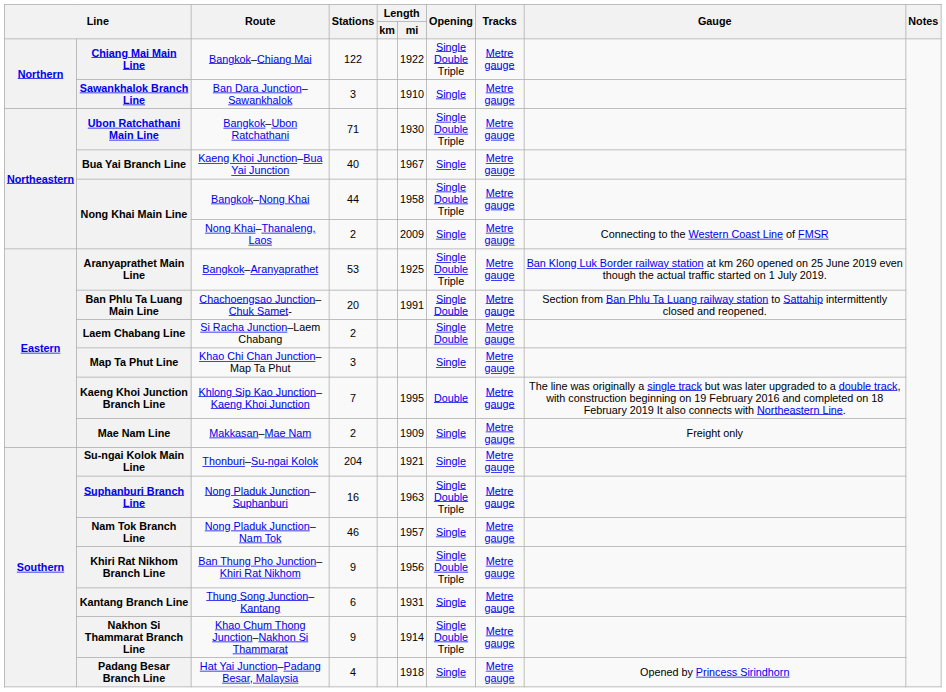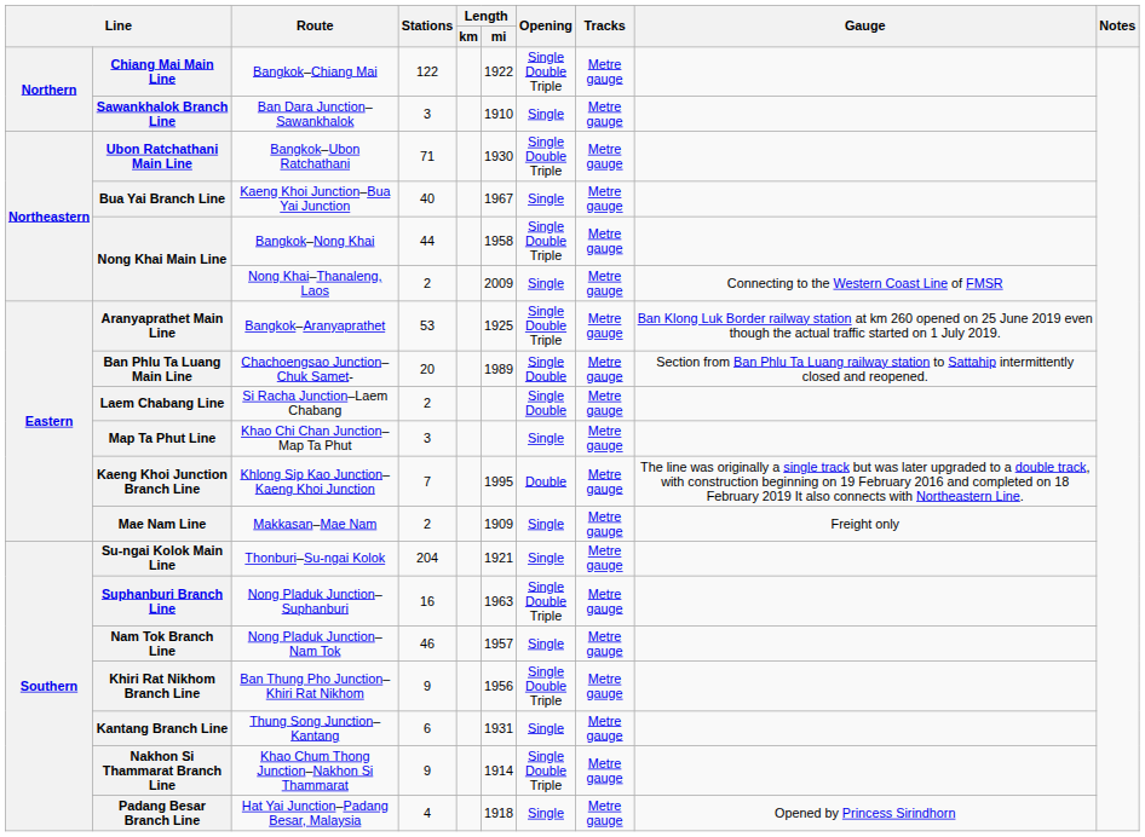 <table class="wikitable sortable" style="text-align:center; font-size:90%">
 <tr>
 <th rowspan="2" colspan="2">Line</th>
 <th rowspan="2"><strong>Route</strong></th>
 <th rowspan="2">Stations</th>
 <th colspan="2">Length</th>
 <th rowspan="2">Opening</th>
 <th rowspan="2">Tracks</th>
 <th rowspan="2" class=unsortable>Gauge</th>
 <th rowspan="2" class=unsortable>Notes</th>
 </tr>
 <tr>
 <th>km</th>
 <th>mi</th>
 </tr>
 <tr>
 <th rowspan="2"><a href='#'>Northern</a></th>
 <th rowspan="1"><a href='#'>Chiang Mai Main Line</a></th>
 <td><a href='#'>Bangkok</a>–<a href='#'>Chiang Mai</a></td>
 <td>122</td>
 <td></td>
 <td>1922</td>
 <td><a href='#'>Single</a><br><a href='#'>Double</a><br>Triple</td>
 <td><a href='#'>Metre gauge</a></td>
 <td></td>
 </tr>
 <tr>
 <th rowspan="1"><a href='#'>Sawankhalok Branch Line</a></th>
 <td><a href='#'>Ban Dara Junction</a>–<a href='#'>Sawankhalok</a></td>
 <td>3</td>
 <td></td>
 <td>1910</td>
 <td><a href='#'>Single</a></td>
 <td><a href='#'>Metre gauge</a></td>
 <td></td>
 </tr>
 <tr>
 <th rowspan="4"><a href='#'>Northeastern</a></th>
 <th rowspan="1"><a href='#'>Ubon Ratchathani Main Line</a></th>
 <td><a href='#'>Bangkok</a>–<a href='#'>Ubon Ratchathani</a></td>
 <td>71</td>
 <td></td>
 <td>1930</td>
 <td><a href='#'>Single</a><br><a href='#'>Double</a><br>Triple</td>
 <td><a href='#'>Metre gauge</a></td>
 <td></td>
 </tr>
 <tr>
 <th rowspan="1">Bua Yai Branch Line</th>
 <td><a href='#'>Kaeng Khoi Junction</a>–<a href='#'>Bua Yai Junction</a></td>
 <td>40</td>
 <td></td>
 <td>1967</td>
 <td><a href='#'>Single</a></td>
 <td><a href='#'>Metre gauge</a></td>
 <td></td>
 </tr>
 <tr>
 <th rowspan="2">Nong Khai Main Line</th>
 <td><a href='#'>Bangkok</a>–<a href='#'>Nong Khai</a></td>
 <td>44</td>
 <td></td>
 <td>1958</td>
 <td><a href='#'>Single</a><br><a href='#'>Double</a><br>Triple</td>
 <td><a href='#'>Metre gauge</a></td>
 <td></td>
 </tr>
 <tr>
 <td><a href='#'>Nong Khai</a>–<a href='#'>Thanaleng, Laos</a></td>
 <td>2</td>
 <td></td>
 <td>2009</td>
 <td><a href='#'>Single</a></td>
 <td><a href='#'>Metre gauge</a></td>
 <td>Connecting to the <a href='#'>Western Coast Line</a> of <a href='#'>FMSR</a></td>
 </tr>
 <tr>
 <th rowspan="6"><a href='#'>Eastern</a></th>
 <th rowspan="1">Aranyaprathet Main Line</th>
 <td><a href='#'>Bangkok</a>–<a href='#'>Aranyaprathet</a></td>
 <td>53</td>
 <td></td>
 <td>1925</td>
 <td><a href='#'>Single</a><br><a href='#'>Double</a><br>Triple</td>
 <td><a href='#'>Metre gauge</a></td>
 <td><a href='#'>Ban Klong Luk Border railway station</a> at km 260 opened on 25 June 2019 even though the actual traffic started on 1 July 2019.</td>
 </tr>
 <tr>
 <th rowspan="1">Ban Phlu Ta Luang Main Line</th>
 <td><a href='#'>Chachoengsao Junction</a>–<a href='#'>Chuk Samet</a>-</td>
 <td>20</td>
 <td></td>
-<td>1991</td>
+<td>1989</td>
 <td><a href='#'>Single</a><br><a href='#'>Double</a></td>
 <td><a href='#'>Metre gauge</a></td>
 <td>Section from <a href='#'>Ban Phlu Ta Luang railway station</a> to <a href='#'>Sattahip</a> intermittently closed and reopened.</td>
 </tr>
 <tr>
 <th rowspan="1">Laem Chabang Line</th>
 <td><a href='#'>Si Racha Junction</a>–Laem Chabang</td>
 <td>2</td>
 <td></td>
 <td></td>
 <td><a href='#'>Single</a><br><a href='#'>Double</a></td>
 <td><a href='#'>Metre gauge</a></td>
 <td></td>
 </tr>
 <tr>
 <th rowspan="1">Map Ta Phut Line</th>
 <td><a href='#'>Khao Chi Chan Junction</a>–Map Ta Phut</td>
 <td>3</td>
 <td></td>
 <td></td>
 <td><a href='#'>Single</a></td>
 <td><a href='#'>Metre gauge</a></td>
 <td></td>
 </tr>
 <tr>
 <th rowspan="1">Kaeng Khoi Junction Branch Line</th>
 <td><a href='#'>Khlong Sip Kao Junction</a>–<a href='#'>Kaeng Khoi Junction</a></td>
 <td>7</td>
 <td></td>
 <td>1995</td>
 <td><a href='#'>Double</a></td>
 <td><a href='#'>Metre gauge</a></td>
 <td>The line was originally a <a href='#'>single track</a> but was later upgraded to a <a href='#'>double track</a>, with construction beginning on 19 February 2016 and completed on 18 February 2019 It also connects with <a href='#'>Northeastern Line</a>.</td>
 </tr>
 <tr>
 <th rowspan="1">Mae Nam Line</th>
 <td><a href='#'>Makkasan</a>–<a href='#'>Mae Nam</a></td>
 <td>2</td>
 <td></td>
 <td>1909</td>
 <td><a href='#'>Single</a></td>
 <td><a href='#'>Metre gauge</a></td>
 <td>Freight only</td>
 </tr>
 <tr>
 <th rowspan="7"><a href='#'>Southern</a></th>
 <th rowspan="1">Su-ngai Kolok Main Line</th>
 <td><a href='#'>Thonburi</a>–<a href='#'>Su-ngai Kolok</a></td>
 <td>204</td>
 <td></td>
 <td>1921</td>
 <td><a href='#'>Single</a></td>
 <td><a href='#'>Metre gauge</a></td>
 <td></td>
 </tr>
 <tr>
 <th rowspan="1"><a href='#'>Suphanburi Branch Line</a></th>
 <td><a href='#'>Nong Pladuk Junction</a>–<a href='#'>Suphanburi</a></td>
 <td>16</td>
 <td></td>
 <td>1963</td>
 <td><a href='#'>Single</a><br><a href='#'>Double</a><br>Triple</td>
 <td><a href='#'>Metre gauge</a></td>
 <td></td>
 </tr>
 <tr>
 <th rowspan="1">Nam Tok Branch Line</th>
 <td><a href='#'>Nong Pladuk Junction</a>–<a href='#'>Nam Tok</a></td>
 <td>46</td>
 <td></td>
 <td>1957</td>
 <td><a href='#'>Single</a></td>
 <td><a href='#'>Metre gauge</a></td>
 <td></td>
 </tr>
 <tr>
 <th rowspan="1">Khiri Rat Nikhom Branch Line</th>
 <td><a href='#'>Ban Thung Pho Junction</a>–<a href='#'>Khiri Rat Nikhom</a></td>
 <td>9</td>
 <td></td>
 <td>1956</td>
 <td><a href='#'>Single</a><br><a href='#'>Double</a><br>Triple</td>
 <td><a href='#'>Metre gauge</a></td>
 <td></td>
 </tr>
 <tr>
 <th rowspan="1">Kantang Branch Line</th>
 <td><a href='#'>Thung Song Junction</a>–<a href='#'>Kantang</a></td>
 <td>6</td>
 <td></td>
 <td>1931</td>
 <td><a href='#'>Single</a></td>
 <td><a href='#'>Metre gauge</a></td>
 <td></td>
 </tr>
 <tr>
 <th rowspan="1">Nakhon Si Thammarat Branch Line</th>
 <td><a href='#'>Khao Chum Thong Junction</a>–<a href='#'>Nakhon Si Thammarat</a></td>
 <td>9</td>
 <td></td>
 <td>1914</td>
 <td><a href='#'>Single</a><br><a href='#'>Double</a><br>Triple</td>
 <td><a href='#'>Metre gauge</a></td>
 <td></td>
 </tr>
 <tr>
 <th rowspan="1">Padang Besar Branch Line</th>
 <td><a href='#'>Hat Yai Junction</a>–<a href='#'>Padang Besar, Malaysia</a></td>
 <td>4</td>
 <td></td>
 <td>1918</td>
 <td><a href='#'>Single</a></td>
 <td><a href='#'>Metre gauge</a></td>
 <td>Opened by <a href='#'>Princess Sirindhorn</a></td>
 </tr>
 </table>
